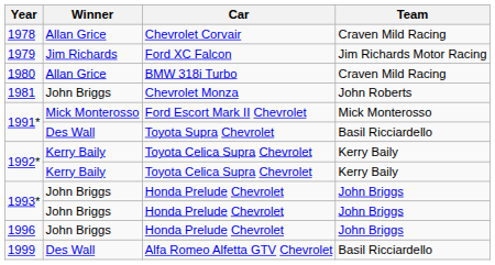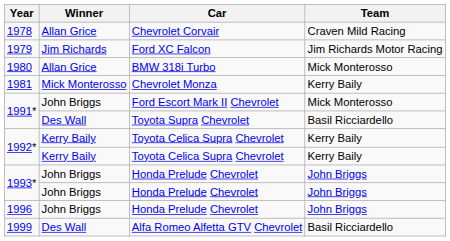 <table class="wikitable" style="font-size: 95%;">
 <tr>
 <th>Year</th>
 <th>Winner</th>
 <th>Car</th>
 <th>Team</th>
 </tr>
 <tr>
 <td><a href='#'>1978</a></td>
 <td> <a href='#'>Allan Grice</a></td>
 <td><a href='#'>Chevrolet Corvair</a></td>
 <td>Craven Mild Racing</td>
 </tr>
 <tr>
 <td><a href='#'>1979</a></td>
 <td> <a href='#'>Jim Richards</a></td>
 <td><a href='#'>Ford XC Falcon</a></td>
 <td>Jim Richards Motor Racing</td>
 </tr>
 <tr>
 <td><a href='#'>1980</a></td>
 <td> <a href='#'>Allan Grice</a></td>
 <td><a href='#'>BMW 318i Turbo</a></td>
-<td>Craven Mild Racing</td>
+<td>Mick Monterosso</td>
 </tr>
 <tr>
 <td><a href='#'>1981</a></td>
-<td> John Briggs</td>
+<td> <a href='#'>Mick Monterosso</a></td>
 <td><a href='#'>Chevrolet Monza</a></td>
-<td>John Roberts</td>
+<td>Kerry Baily</td>
 </tr>
 <tr>
 <td rowspan=2><a href='#'>1991</a>*</td>
-<td> <a href='#'>Mick Monterosso</a></td>
+<td> John Briggs</td>
 <td><a href='#'>Ford Escort Mark II</a> <a href='#'>Chevrolet</a></td>
 <td>Mick Monterosso</td>
 </tr>
 <tr>
 <td> <a href='#'>Des Wall</a></td>
 <td><a href='#'>Toyota Supra</a> <a href='#'>Chevrolet</a></td>
 <td>Basil Ricciardello</td>
 </tr>
 <tr>
 <td rowspan=2><a href='#'>1992</a>*</td>
 <td> <a href='#'>Kerry Baily</a></td>
 <td><a href='#'>Toyota Celica Supra</a> <a href='#'>Chevrolet</a></td>
 <td>Kerry Baily</td>
 </tr>
 <tr>
 <td> <a href='#'>Kerry Baily</a></td>
 <td><a href='#'>Toyota Celica Supra</a> <a href='#'>Chevrolet</a></td>
 <td>Kerry Baily</td>
 </tr>
 <tr>
 <td rowspan=2><a href='#'>1993</a>*</td>
 <td> John Briggs</td>
 <td><a href='#'>Honda Prelude</a> <a href='#'>Chevrolet</a></td>
 <td><a href='#'>John Briggs</a></td>
 </tr>
 <tr>
 <td> John Briggs</td>
 <td><a href='#'>Honda Prelude</a> <a href='#'>Chevrolet</a></td>
 <td><a href='#'>John Briggs</a></td>
 </tr>
 <tr>
 <td><a href='#'>1996</a></td>
 <td> John Briggs</td>
 <td><a href='#'>Honda Prelude</a> <a href='#'>Chevrolet</a></td>
 <td><a href='#'>John Briggs</a></td>
 </tr>
 <tr>
 <td><a href='#'>1999</a></td>
 <td> <a href='#'>Des Wall</a></td>
 <td><a href='#'>Alfa Romeo Alfetta GTV</a> <a href='#'>Chevrolet</a></td>
 <td>Basil Ricciardello</td>
 </tr>
 </table>
